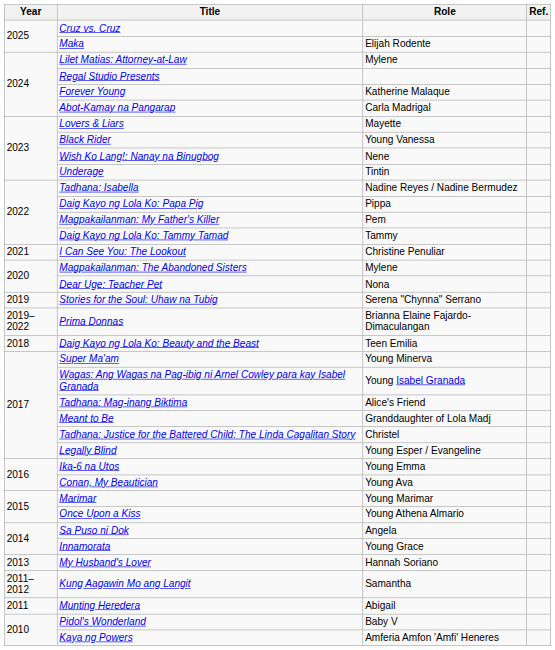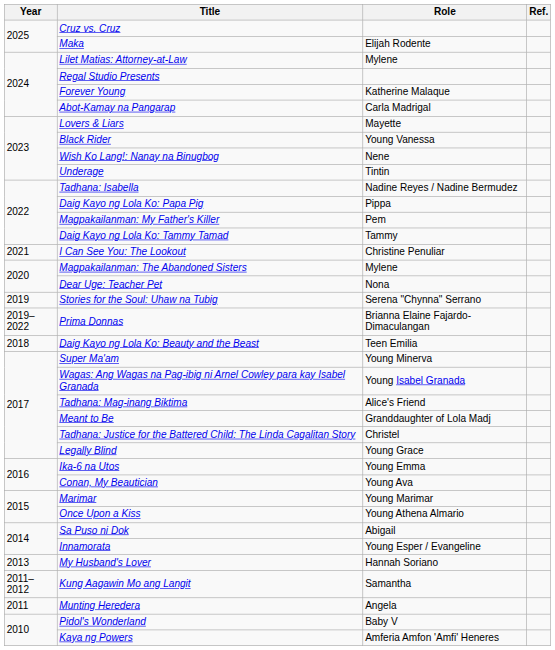 <table class="wikitable">
 <tr>
 <th>Year</th>
 <th>Title</th>
 <th>Role</th>
 <th>Ref.</th>
 </tr>
 <tr>
 <td rowspan="2">2025</td>
 <td><em><a href='#'>Cruz vs. Cruz</a></em></td>
 <td></td>
 <td></td>
 </tr>
 <tr>
 <td><em><a href='#'>Maka</a></em></td>
 <td>Elijah Rodente</td>
 <td></td>
 </tr>
 <tr>
 <td rowspan="4">2024</td>
 <td><em><a href='#'>Lilet Matias: Attorney-at-Law</a></em></td>
 <td>Mylene</td>
 <td></td>
 </tr>
 <tr>
 <td><em><a href='#'>Regal Studio Presents</a></em></td>
 <td></td>
 <td></td>
 </tr>
 <tr>
 <td><em><a href='#'>Forever Young</a></em></td>
 <td>Katherine Malaque</td>
 <td></td>
 </tr>
 <tr>
 <td><em><a href='#'>Abot-Kamay na Pangarap</a></em></td>
 <td>Carla Madrigal</td>
 <td></td>
 </tr>
 <tr>
 <td rowspan="4">2023</td>
 <td><em><a href='#'>Lovers & Liars</a></em></td>
 <td>Mayette</td>
 <td></td>
 </tr>
 <tr>
 <td><em><a href='#'>Black Rider</a></em></td>
 <td>Young Vanessa</td>
 <td></td>
 </tr>
 <tr>
 <td><em><a href='#'>Wish Ko Lang!: Nanay na Binugbog</a></em></td>
 <td>Nene</td>
 <td></td>
 </tr>
 <tr>
 <td><em><a href='#'>Underage</a></em></td>
 <td>Tintin</td>
 <td></td>
 </tr>
 <tr>
 <td rowspan=4>2022</td>
 <td><em><a href='#'>Tadhana: Isabella</a></em></td>
 <td>Nadine Reyes / Nadine Bermudez</td>
 <td></td>
 </tr>
 <tr>
 <td><em><a href='#'>Daig Kayo ng Lola Ko: Papa Pig</a></em></td>
 <td>Pippa</td>
 <td></td>
 </tr>
 <tr>
 <td><em><a href='#'>Magpakailanman: My Father's Killer</a></em></td>
 <td>Pem</td>
 <td></td>
 </tr>
 <tr>
 <td><em><a href='#'>Daig Kayo ng Lola Ko: Tammy Tamad</a></em></td>
 <td>Tammy</td>
 <td></td>
 </tr>
 <tr>
 <td>2021</td>
 <td><em><a href='#'>I Can See You: The Lookout</a></em></td>
 <td>Christine Penuliar</td>
 <td></td>
 </tr>
 <tr>
 <td rowspan=2>2020</td>
 <td><em><a href='#'>Magpakailanman: The Abandoned Sisters</a></em></td>
 <td>Mylene</td>
 <td></td>
 </tr>
 <tr>
 <td><em><a href='#'>Dear Uge: Teacher Pet</a></em></td>
 <td>Nona</td>
 <td></td>
 </tr>
 <tr>
 <td>2019</td>
 <td><em><a href='#'>Stories for the Soul: Uhaw na Tubig</a></em></td>
 <td>Serena "Chynna" Serrano</td>
 <td></td>
 </tr>
 <tr>
 <td>2019–2022</td>
 <td><em><a href='#'>Prima Donnas</a></em></td>
 <td>Brianna Elaine Fajardo-Dimaculangan</td>
 <td></td>
 </tr>
 <tr>
 <td>2018</td>
 <td><em><a href='#'>Daig Kayo ng Lola Ko: Beauty and the Beast</a></em></td>
 <td>Teen Emilia</td>
 <td></td>
 </tr>
 <tr>
 <td rowspan="6">2017</td>
 <td><em><a href='#'>Super Ma'am</a></em></td>
 <td>Young Minerva</td>
 <td></td>
 </tr>
 <tr>
 <td><em><a href='#'>Wagas: Ang Wagas na Pag-ibig ni Arnel Cowley para kay Isabel Granada</a></em></td>
 <td>Young <a href='#'>Isabel Granada</a></td>
 <td></td>
 </tr>
 <tr>
 <td><em><a href='#'>Tadhana: Mag-inang Biktima</a></em></td>
 <td>Alice's Friend</td>
 <td></td>
 </tr>
 <tr>
 <td><em><a href='#'>Meant to Be</a></em></td>
 <td>Granddaughter of Lola Madj</td>
 <td></td>
 </tr>
 <tr>
 <td><em><a href='#'>Tadhana: Justice for the Battered Child: The Linda Cagalitan Story</a></em></td>
 <td>Christel</td>
 <td></td>
 </tr>
 <tr>
 <td><em><a href='#'>Legally Blind</a></em></td>
-<td>Young Esper / Evangeline</td>
+<td>Young Grace</td>
 <td></td>
 </tr>
 <tr>
 <td rowspan="2">2016</td>
 <td><em><a href='#'>Ika-6 na Utos</a></em></td>
 <td>Young Emma</td>
 <td></td>
 </tr>
 <tr>
 <td><em><a href='#'>Conan, My Beautician</a></em></td>
 <td>Young Ava</td>
 <td></td>
 </tr>
 <tr>
 <td rowspan="2">2015</td>
 <td><em><a href='#'>Marimar</a></em></td>
 <td>Young Marimar</td>
 <td></td>
 </tr>
 <tr>
 <td><em><a href='#'>Once Upon a Kiss</a></em></td>
 <td>Young Athena Almario</td>
 <td></td>
 </tr>
 <tr>
 <td rowspan="2">2014</td>
 <td><em><a href='#'>Sa Puso ni Dok</a></em></td>
-<td>Angela</td>
+<td>Abigail</td>
 <td></td>
 </tr>
 <tr>
 <td><em><a href='#'>Innamorata</a></em></td>
-<td>Young Grace</td>
+<td>Young Esper / Evangeline</td>
 <td></td>
 </tr>
 <tr>
 <td>2013</td>
 <td><em><a href='#'>My Husband's Lover</a></em></td>
 <td>Hannah Soriano</td>
 <td></td>
 </tr>
 <tr>
 <td>2011–2012</td>
 <td><em><a href='#'>Kung Aagawin Mo ang Langit</a></em></td>
 <td>Samantha</td>
 <td></td>
 </tr>
 <tr>
 <td>2011</td>
 <td><em><a href='#'>Munting Heredera</a></em></td>
-<td>Abigail</td>
+<td>Angela</td>
 <td></td>
 </tr>
 <tr>
 <td rowspan="2">2010</td>
 <td><em><a href='#'>Pidol's Wonderland</a></em></td>
 <td>Baby V</td>
 <td></td>
 </tr>
 <tr>
 <td><em><a href='#'>Kaya ng Powers</a></em></td>
 <td>Amferia Amfon 'Amfi' Heneres</td>
 <td></td>
 </tr>
 </table>
